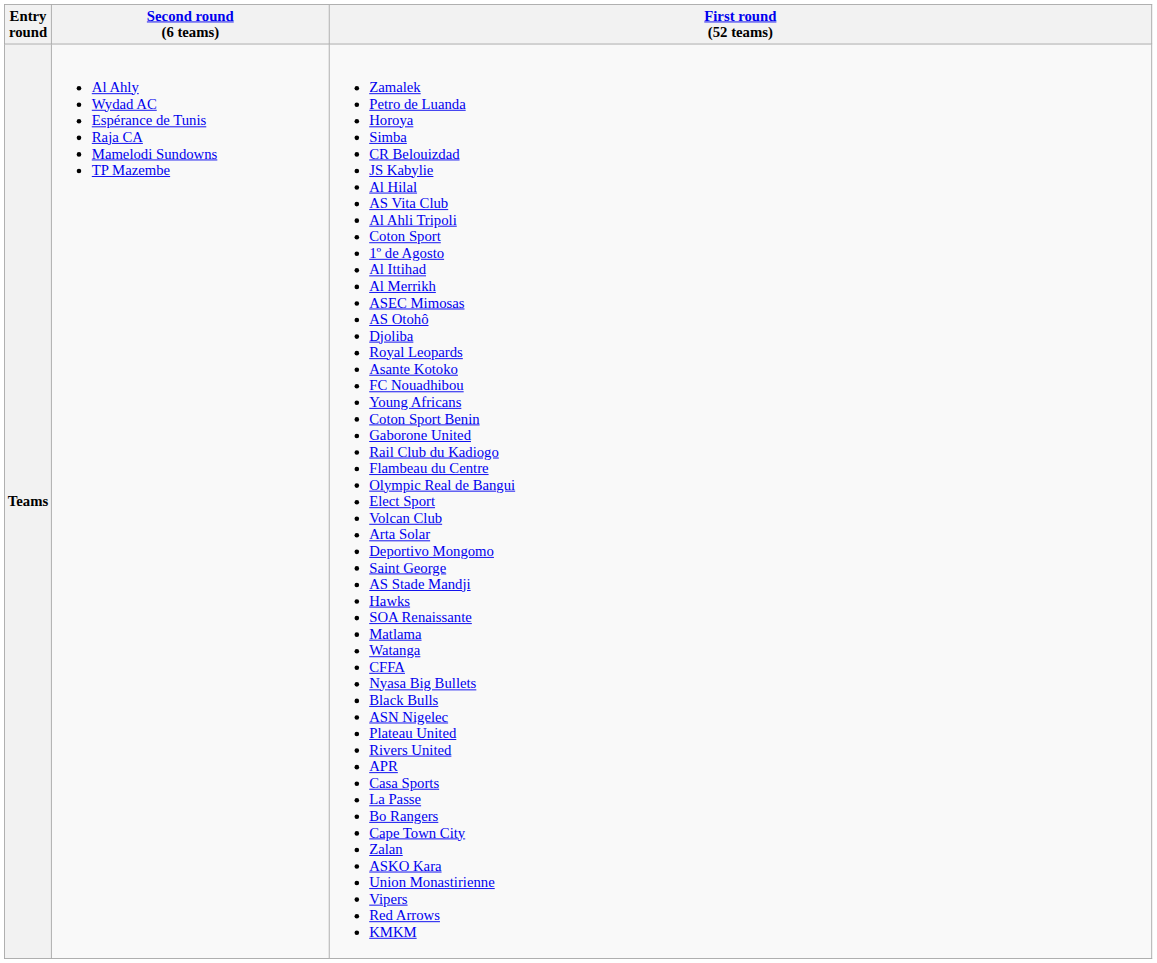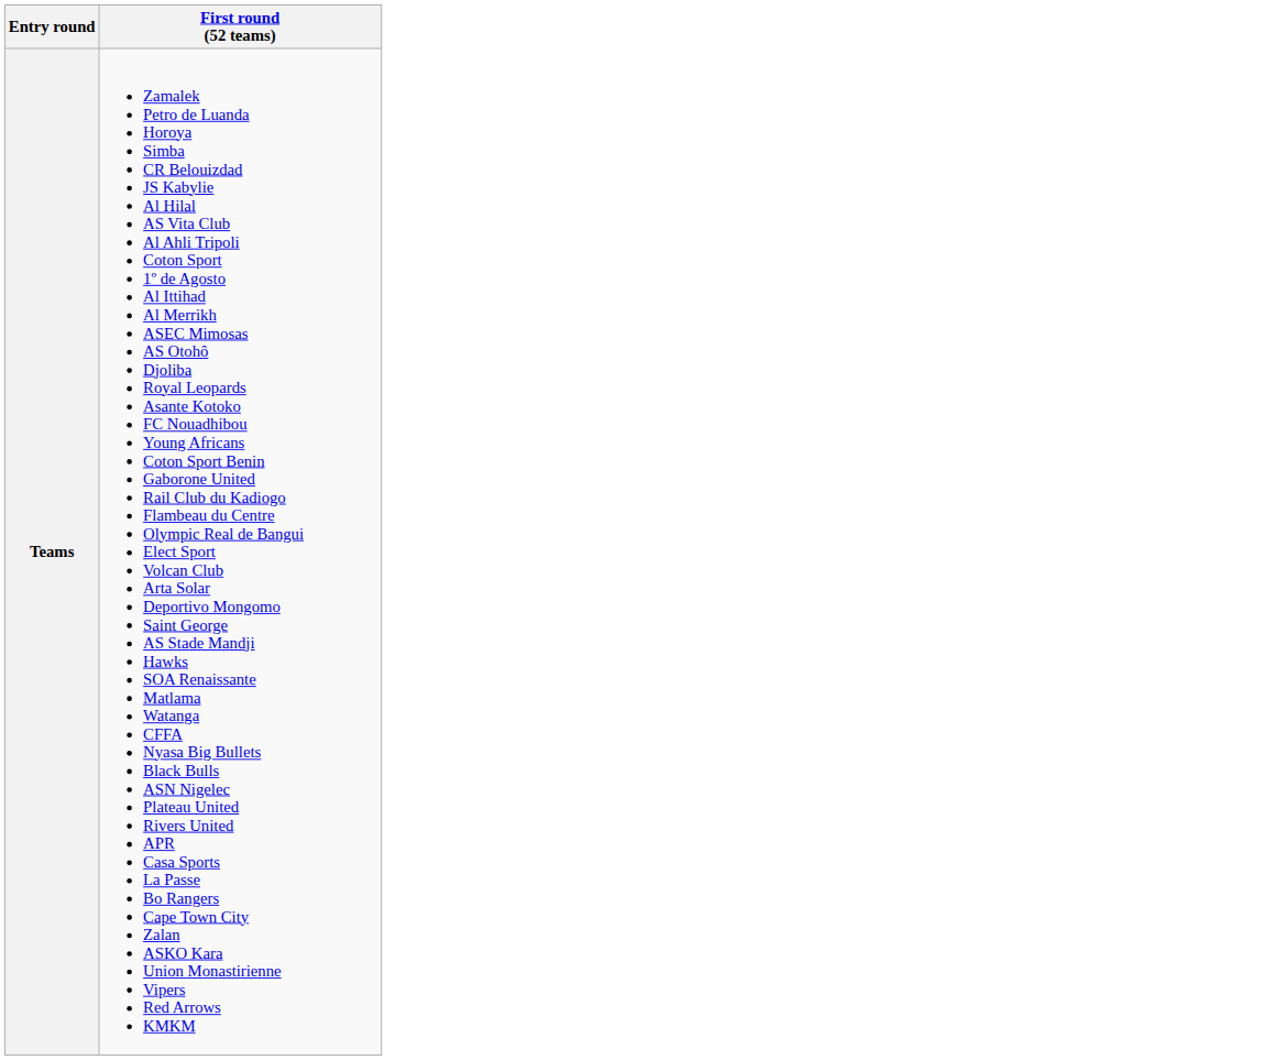 <table class="wikitable">
 <tr>
 <th>Entry round</th>
-<th width=25%><a href='#'>Second round</a><br>(6 teams)</th>
 <th width=75%><a href='#'>First round</a><br>(52 teams)</th>
 </tr>
 <tr>
 <th>Teams</th>
-<td valign=top><br><ul><li> <a href='#'>Al Ahly</a> </li><li> <a href='#'>Wydad AC</a> </li><li> <a href='#'>Espérance de Tunis</a> </li><li> <a href='#'>Raja CA</a> </li><li> <a href='#'>Mamelodi Sundowns</a> </li><li> <a href='#'>TP Mazembe</a> </li></ul></td>
 <td valign=top><br><ul><li> <a href='#'>Zamalek</a> </li><li> <a href='#'>Petro de Luanda</a> </li><li> <a href='#'>Horoya</a> </li><li> <a href='#'>Simba</a> </li><li> <a href='#'>CR Belouizdad</a> </li><li> <a href='#'>JS Kabylie</a> </li><li> <a href='#'>Al Hilal</a> </li><li> <a href='#'>AS Vita Club</a> </li><li> <a href='#'>Al Ahli Tripoli</a> </li><li> <a href='#'>Coton Sport</a> </li><li> <a href='#'>1º de Agosto</a> </li><li> <a href='#'>Al Ittihad</a> </li><li> <a href='#'>Al Merrikh</a> </li><li> <a href='#'>ASEC Mimosas</a> </li><li> <a href='#'>AS Otohô</a> </li><li> <a href='#'>Djoliba</a> </li><li> <a href='#'>Royal Leopards</a> </li><li> <a href='#'>Asante Kotoko</a> </li><li> <a href='#'>FC Nouadhibou</a> </li><li> <a href='#'>Young Africans</a> </li><li> <a href='#'>Coton Sport Benin</a></li><li> <a href='#'>Gaborone United</a></li><li> <a href='#'>Rail Club du Kadiogo</a></li><li> <a href='#'>Flambeau du Centre</a></li><li> <a href='#'>Olympic Real de Bangui</a></li><li> <a href='#'>Elect Sport</a></li><li> <a href='#'>Volcan Club</a></li><li> <a href='#'>Arta Solar</a></li><li> <a href='#'>Deportivo Mongomo</a></li><li> <a href='#'>Saint George</a></li><li> <a href='#'>AS Stade Mandji</a></li><li> <a href='#'>Hawks</a></li><li> <a href='#'>SOA Renaissante</a></li><li> <a href='#'>Matlama</a></li><li> <a href='#'>Watanga</a></li><li> <a href='#'>CFFA</a></li><li> <a href='#'>Nyasa Big Bullets</a></li><li> <a href='#'>Black Bulls</a></li><li> <a href='#'>ASN Nigelec</a></li><li> <a href='#'>Plateau United</a></li><li> <a href='#'>Rivers United</a></li><li> <a href='#'>APR</a></li><li> <a href='#'>Casa Sports</a></li><li> <a href='#'>La Passe</a></li><li> <a href='#'>Bo Rangers</a></li><li> <a href='#'>Cape Town City</a></li><li> <a href='#'>Zalan</a></li><li> <a href='#'>ASKO Kara</a></li><li> <a href='#'>Union Monastirienne</a></li><li> <a href='#'>Vipers</a></li><li> <a href='#'>Red Arrows</a></li><li> <a href='#'>KMKM</a></li></ul></td>
 </tr>
 </table>
